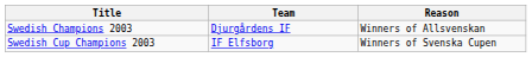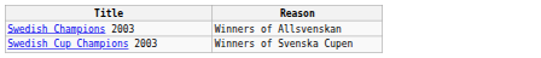 <table class="wikitable" style="text-align: left;">
 <tr>
 <th style="width: 275px;">Title</th>
-<th style="width: 200px;">Team</th>
 <th style="width: 225px;">Reason</th>
 </tr>
 <tr>
 <td><a href='#'>Swedish Champions</a> 2003</td>
-<td><a href='#'>Djurgårdens IF</a></td>
 <td>Winners of Allsvenskan</td>
 </tr>
 <tr>
 <td><a href='#'>Swedish Cup Champions</a> 2003</td>
-<td><a href='#'>IF Elfsborg</a></td>
 <td>Winners of Svenska Cupen</td>
 </tr>
 </table>
